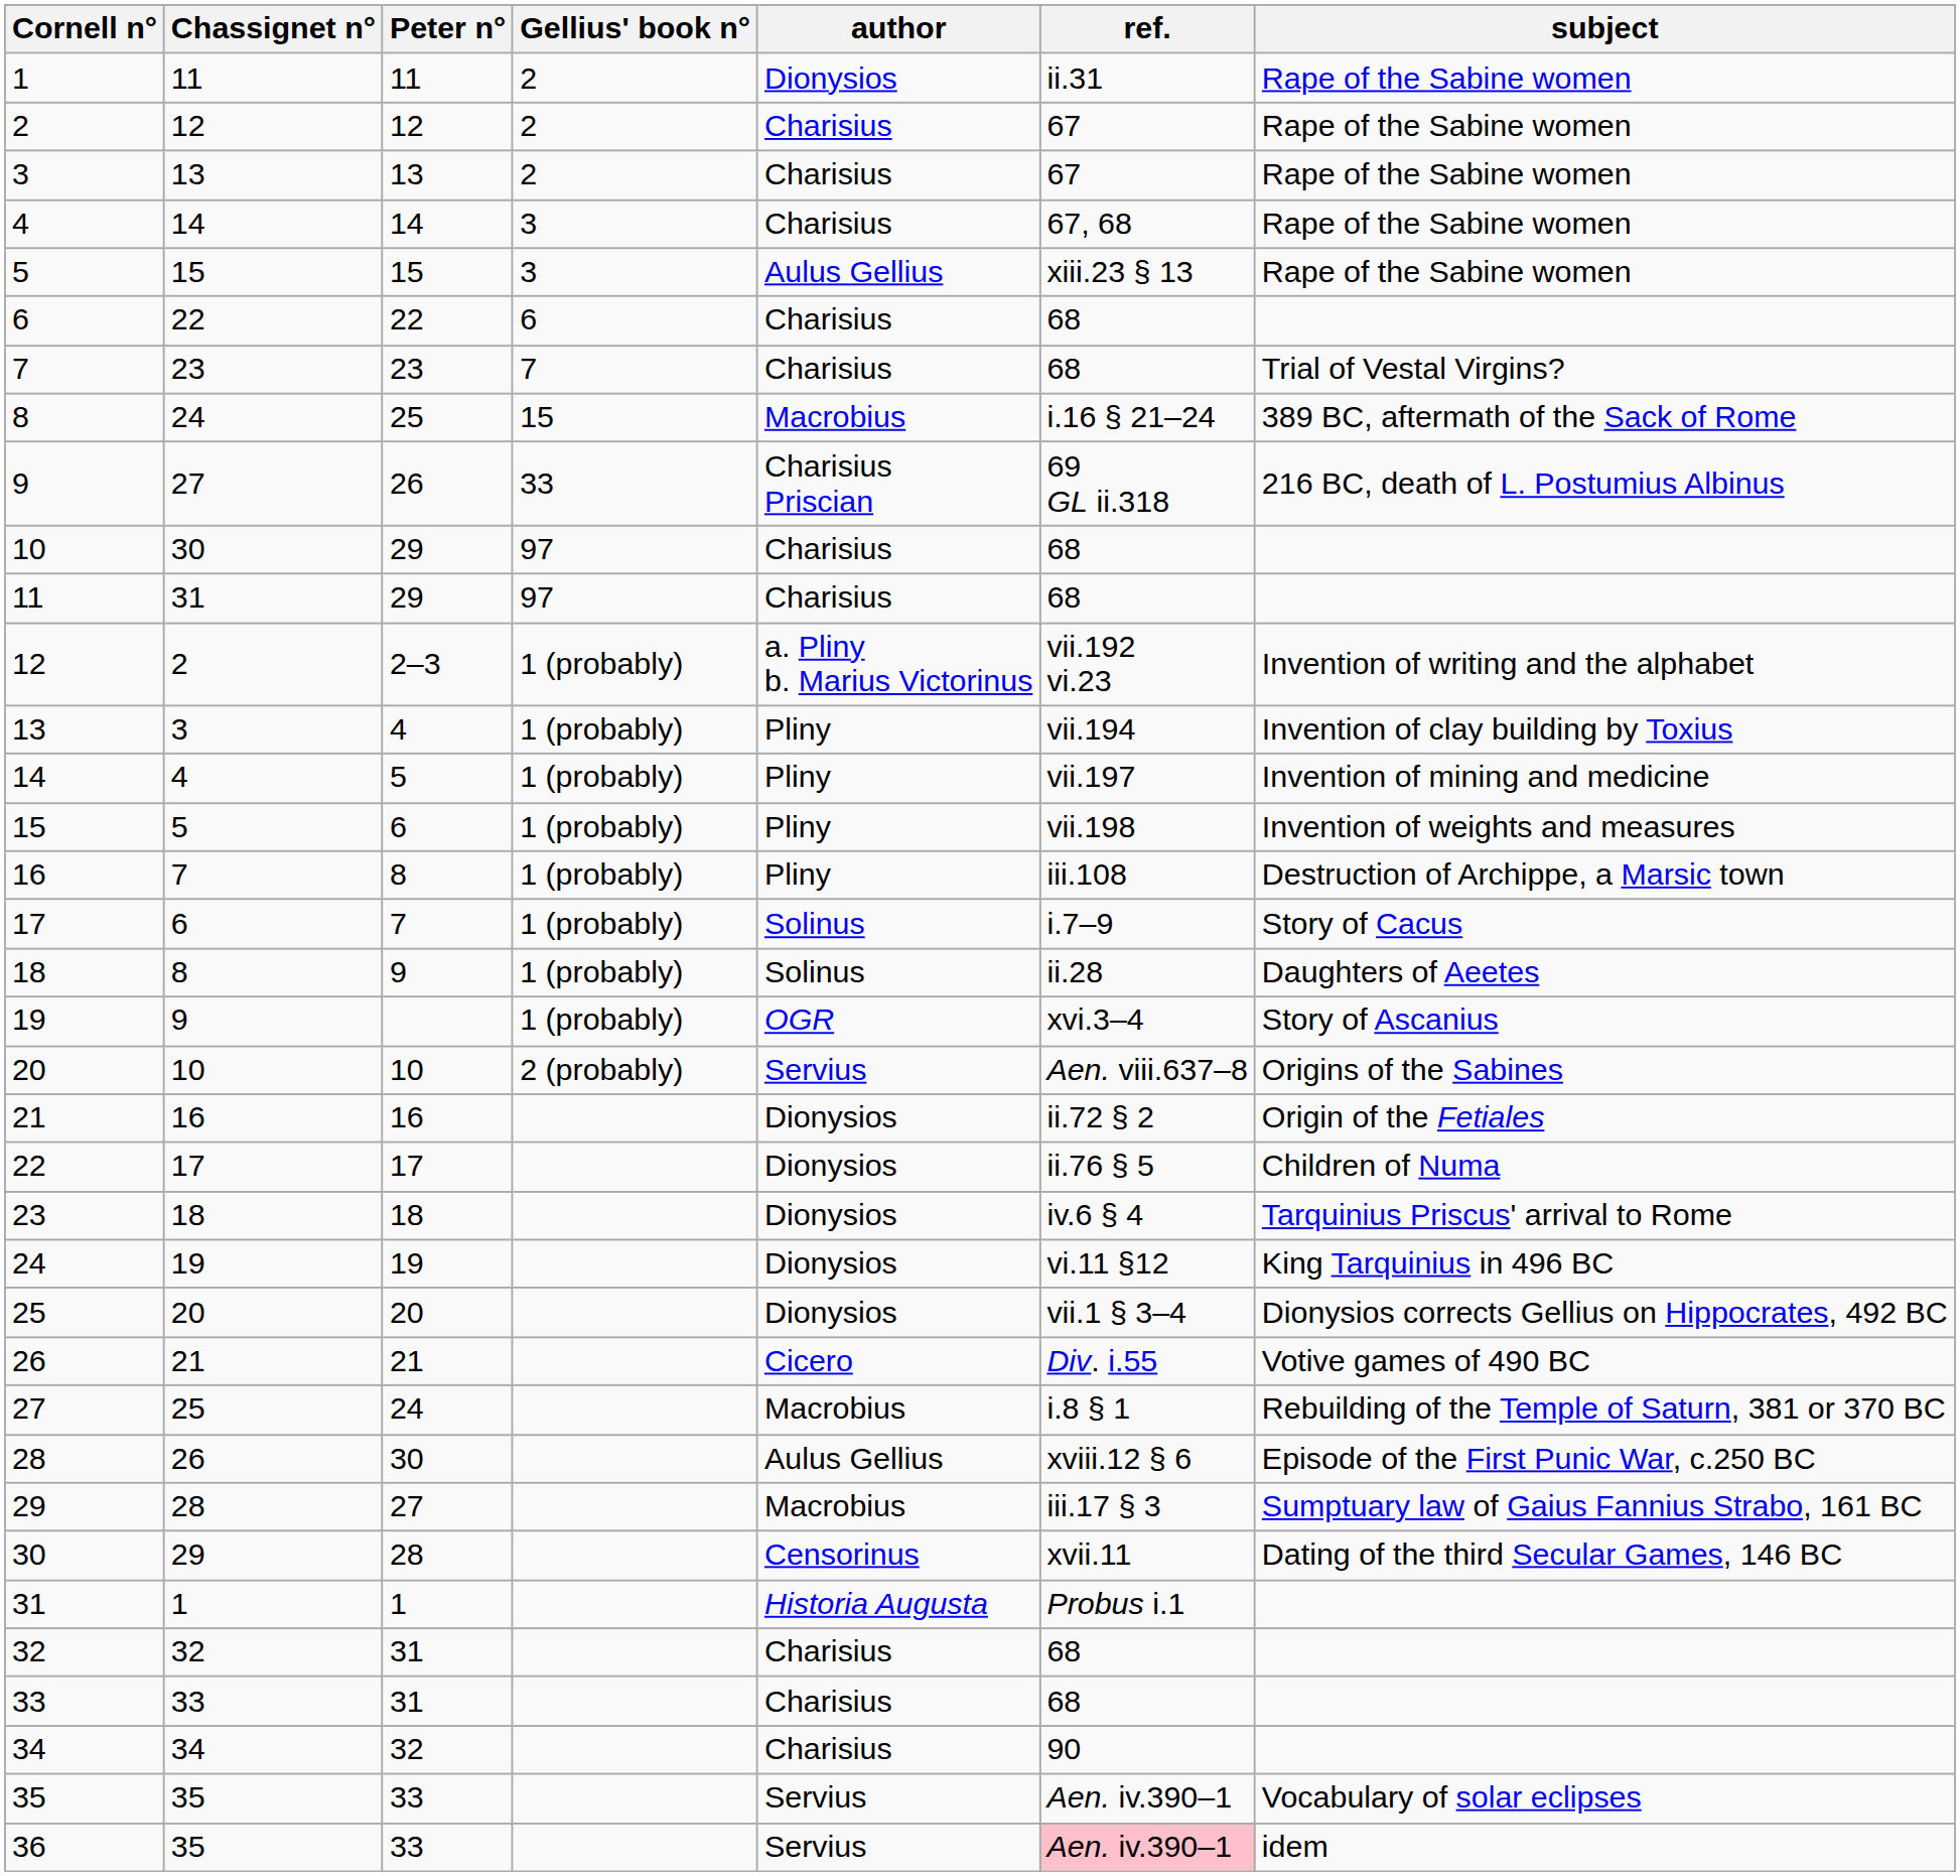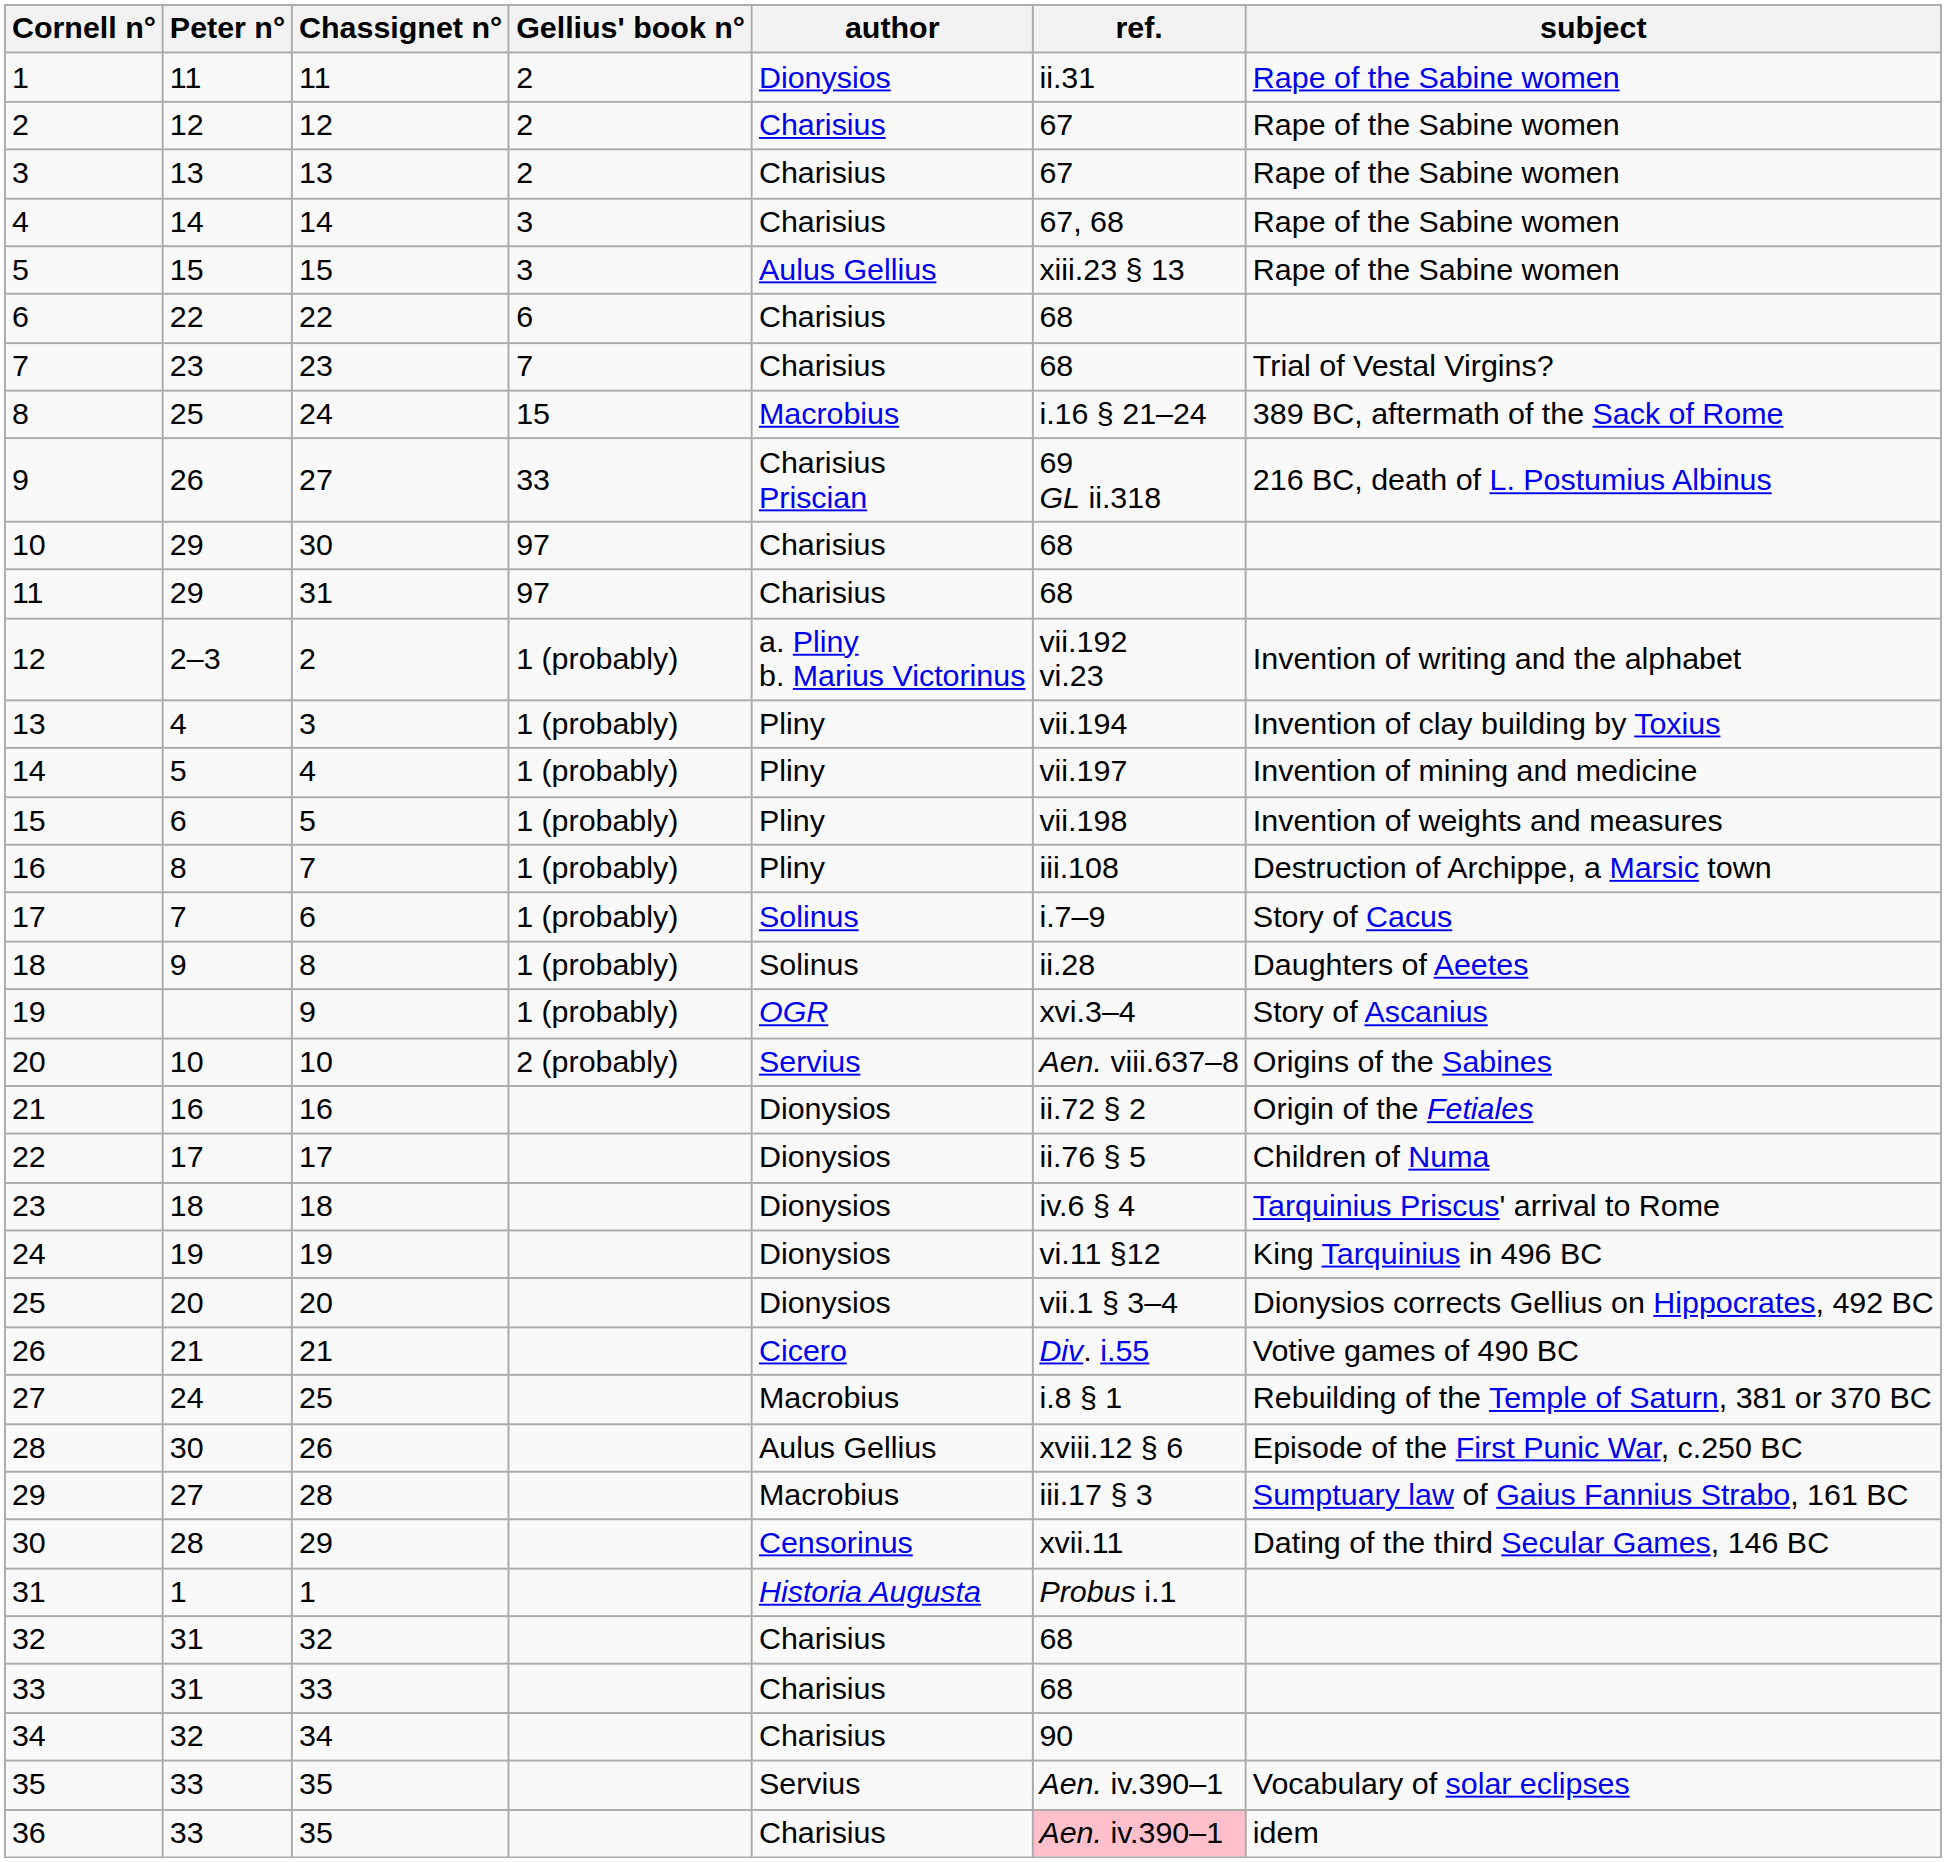 <table class="wikitable sortable mw-collapsible">
 <tr>
 <th>Cornell n°</th>
+<th>Peter n°</th>
 <th>Chassignet n°</th>
-<th>Peter n°</th>
 <th>Gellius' book n°</th>
 <th>author</th>
 <th>ref.</th>
 <th>subject</th>
 </tr>
 <tr>
 <td>1</td>
 <td>11</td>
 <td>11</td>
 <td>2</td>
 <td><a href='#'>Dionysios</a></td>
 <td>ii.31</td>
 <td><a href='#'>Rape of the Sabine women</a></td>
 </tr>
 <tr>
 <td>2</td>
 <td>12</td>
 <td>12</td>
 <td>2</td>
 <td><a href='#'>Charisius</a></td>
 <td>67</td>
 <td>Rape of the Sabine women</td>
 </tr>
 <tr>
 <td>3</td>
 <td>13</td>
 <td>13</td>
 <td>2</td>
 <td>Charisius</td>
 <td>67</td>
 <td>Rape of the Sabine women</td>
 </tr>
 <tr>
 <td>4</td>
 <td>14</td>
 <td>14</td>
 <td>3</td>
 <td>Charisius</td>
 <td>67, 68</td>
 <td>Rape of the Sabine women</td>
 </tr>
 <tr>
 <td>5</td>
 <td>15</td>
 <td>15</td>
 <td>3</td>
 <td><a href='#'>Aulus Gellius</a></td>
 <td>xiii.23 § 13</td>
 <td>Rape of the Sabine women</td>
 </tr>
 <tr>
 <td>6</td>
 <td>22</td>
 <td>22</td>
 <td>6</td>
 <td>Charisius</td>
 <td>68</td>
 <td></td>
 </tr>
 <tr>
 <td>7</td>
 <td>23</td>
 <td>23</td>
 <td>7</td>
 <td>Charisius</td>
 <td>68</td>
 <td>Trial of Vestal Virgins?</td>
 </tr>
 <tr>
 <td>8</td>
+<td>25</td>
 <td>24</td>
-<td>25</td>
 <td>15</td>
 <td><a href='#'>Macrobius</a></td>
 <td>i.16 § 21–24</td>
 <td>389 BC, aftermath of the <a href='#'>Sack of Rome</a></td>
 </tr>
 <tr>
 <td>9</td>
+<td>26</td>
 <td>27</td>
-<td>26</td>
 <td>33</td>
 <td>Charisius<br><a href='#'>Priscian</a></td>
 <td>69<br><em>GL</em> ii.318</td>
 <td>216 BC, death of <a href='#'>L. Postumius Albinus</a></td>
 </tr>
 <tr>
 <td>10</td>
+<td>29</td>
 <td>30</td>
-<td>29</td>
 <td>97</td>
 <td>Charisius</td>
 <td>68</td>
 <td></td>
 </tr>
 <tr>
 <td>11</td>
+<td>29</td>
 <td>31</td>
-<td>29</td>
 <td>97</td>
 <td>Charisius</td>
 <td>68</td>
 <td></td>
 </tr>
 <tr>
 <td>12</td>
+<td>2–3</td>
 <td>2</td>
-<td>2–3</td>
 <td>1 (probably)</td>
 <td>a. <a href='#'>Pliny</a><br>b. <a href='#'>Marius Victorinus</a></td>
 <td>vii.192<br>vi.23</td>
 <td>Invention of writing and the alphabet</td>
 </tr>
 <tr>
 <td>13</td>
+<td>4</td>
 <td>3</td>
-<td>4</td>
 <td>1 (probably)</td>
 <td>Pliny</td>
 <td>vii.194</td>
 <td>Invention of clay building by <a href='#'>Toxius</a></td>
 </tr>
 <tr>
 <td>14</td>
+<td>5</td>
 <td>4</td>
-<td>5</td>
 <td>1 (probably)</td>
 <td>Pliny</td>
 <td>vii.197</td>
 <td>Invention of mining and medicine</td>
 </tr>
 <tr>
 <td>15</td>
+<td>6</td>
 <td>5</td>
-<td>6</td>
 <td>1 (probably)</td>
 <td>Pliny</td>
 <td>vii.198</td>
 <td>Invention of weights and measures</td>
 </tr>
 <tr>
 <td>16</td>
+<td>8</td>
 <td>7</td>
-<td>8</td>
 <td>1 (probably)</td>
 <td>Pliny</td>
 <td>iii.108</td>
 <td>Destruction of Archippe, a <a href='#'>Marsic</a> town</td>
 </tr>
 <tr>
 <td>17</td>
+<td>7</td>
 <td>6</td>
-<td>7</td>
 <td>1 (probably)</td>
 <td><a href='#'>Solinus</a></td>
 <td>i.7–9</td>
 <td>Story of <a href='#'>Cacus</a></td>
 </tr>
 <tr>
 <td>18</td>
+<td>9</td>
 <td>8</td>
-<td>9</td>
 <td>1 (probably)</td>
 <td>Solinus</td>
 <td>ii.28</td>
 <td>Daughters of <a href='#'>Aeetes</a></td>
 </tr>
 <tr>
 <td>19</td>
+<td></td>
 <td>9</td>
-<td></td>
 <td>1 (probably)</td>
 <td><a href='#'><em>OGR</em></a></td>
 <td>xvi.3–4</td>
 <td>Story of <a href='#'>Ascanius</a></td>
 </tr>
 <tr>
 <td>20</td>
 <td>10</td>
 <td>10</td>
 <td>2 (probably)</td>
 <td><a href='#'>Servius</a></td>
 <td><em>Aen.</em> viii.637–8</td>
 <td>Origins of the <a href='#'>Sabines</a></td>
 </tr>
 <tr>
 <td>21</td>
 <td>16</td>
 <td>16</td>
 <td></td>
 <td>Dionysios</td>
 <td>ii.72 § 2</td>
 <td>Origin of the <em><a href='#'>Fetiales</a></em></td>
 </tr>
 <tr>
 <td>22</td>
 <td>17</td>
 <td>17</td>
 <td></td>
 <td>Dionysios</td>
 <td>ii.76 § 5</td>
 <td>Children of <a href='#'>Numa</a></td>
 </tr>
 <tr>
 <td>23</td>
 <td>18</td>
 <td>18</td>
 <td></td>
 <td>Dionysios</td>
 <td>iv.6 § 4</td>
 <td><a href='#'>Tarquinius Priscus</a>' arrival to Rome</td>
 </tr>
 <tr>
 <td>24</td>
 <td>19</td>
 <td>19</td>
 <td></td>
 <td>Dionysios</td>
 <td>vi.11 §12</td>
 <td>King <a href='#'>Tarquinius</a> in 496 BC</td>
 </tr>
 <tr>
 <td>25</td>
 <td>20</td>
 <td>20</td>
 <td></td>
 <td>Dionysios</td>
 <td>vii.1 § 3–4</td>
 <td>Dionysios corrects Gellius on <a href='#'>Hippocrates</a>, 492 BC</td>
 </tr>
 <tr>
 <td>26</td>
 <td>21</td>
 <td>21</td>
 <td></td>
 <td><a href='#'>Cicero</a></td>
 <td><em><a href='#'>Div</a></em>. <a href='#'>i.55</a></td>
 <td>Votive games of 490 BC</td>
 </tr>
 <tr>
 <td>27</td>
+<td>24</td>
 <td>25</td>
-<td>24</td>
 <td></td>
 <td>Macrobius</td>
 <td>i.8 § 1</td>
 <td>Rebuilding of the <a href='#'>Temple of Saturn</a>, 381 or 370 BC</td>
 </tr>
 <tr>
 <td>28</td>
+<td>30</td>
 <td>26</td>
-<td>30</td>
 <td></td>
 <td>Aulus Gellius</td>
 <td>xviii.12 § 6</td>
 <td>Episode of the <a href='#'>First Punic War</a>, c.250 BC</td>
 </tr>
 <tr>
 <td>29</td>
+<td>27</td>
 <td>28</td>
-<td>27</td>
 <td></td>
 <td>Macrobius</td>
 <td>iii.17 § 3</td>
 <td><a href='#'>Sumptuary law</a> of <a href='#'>Gaius Fannius Strabo</a>, 161 BC</td>
 </tr>
 <tr>
 <td>30</td>
+<td>28</td>
 <td>29</td>
-<td>28</td>
 <td></td>
 <td><a href='#'>Censorinus</a></td>
 <td>xvii.11</td>
 <td>Dating of the third <a href='#'>Secular Games</a>, 146 BC</td>
 </tr>
 <tr>
 <td>31</td>
 <td>1</td>
 <td>1</td>
 <td></td>
 <td><em><a href='#'>Historia Augusta</a></em></td>
 <td><em>Probus</em> i.1</td>
 <td></td>
 </tr>
 <tr>
 <td>32</td>
+<td>31</td>
 <td>32</td>
-<td>31</td>
 <td></td>
 <td>Charisius</td>
 <td>68</td>
 <td></td>
 </tr>
 <tr>
 <td>33</td>
+<td>31</td>
 <td>33</td>
-<td>31</td>
 <td></td>
 <td>Charisius</td>
 <td>68</td>
 <td></td>
 </tr>
 <tr>
 <td>34</td>
+<td>32</td>
 <td>34</td>
-<td>32</td>
 <td></td>
 <td>Charisius</td>
 <td>90</td>
 <td></td>
 </tr>
 <tr>
 <td>35</td>
+<td>33</td>
 <td>35</td>
-<td>33</td>
 <td></td>
 <td>Servius</td>
 <td><em>Aen.</em> iv.390–1</td>
 <td>Vocabulary of <a href='#'>solar eclipses</a></td>
 </tr>
 <tr>
 <td>36</td>
+<td>33</td>
 <td>35</td>
-<td>33</td>
 <td></td>
-<td>Servius</td>
+<td>Charisius</td>
 <td style="background: pink;"><em>Aen.</em> iv.390–1</td>
 <td>idem</td>
 </tr>
 </table>
